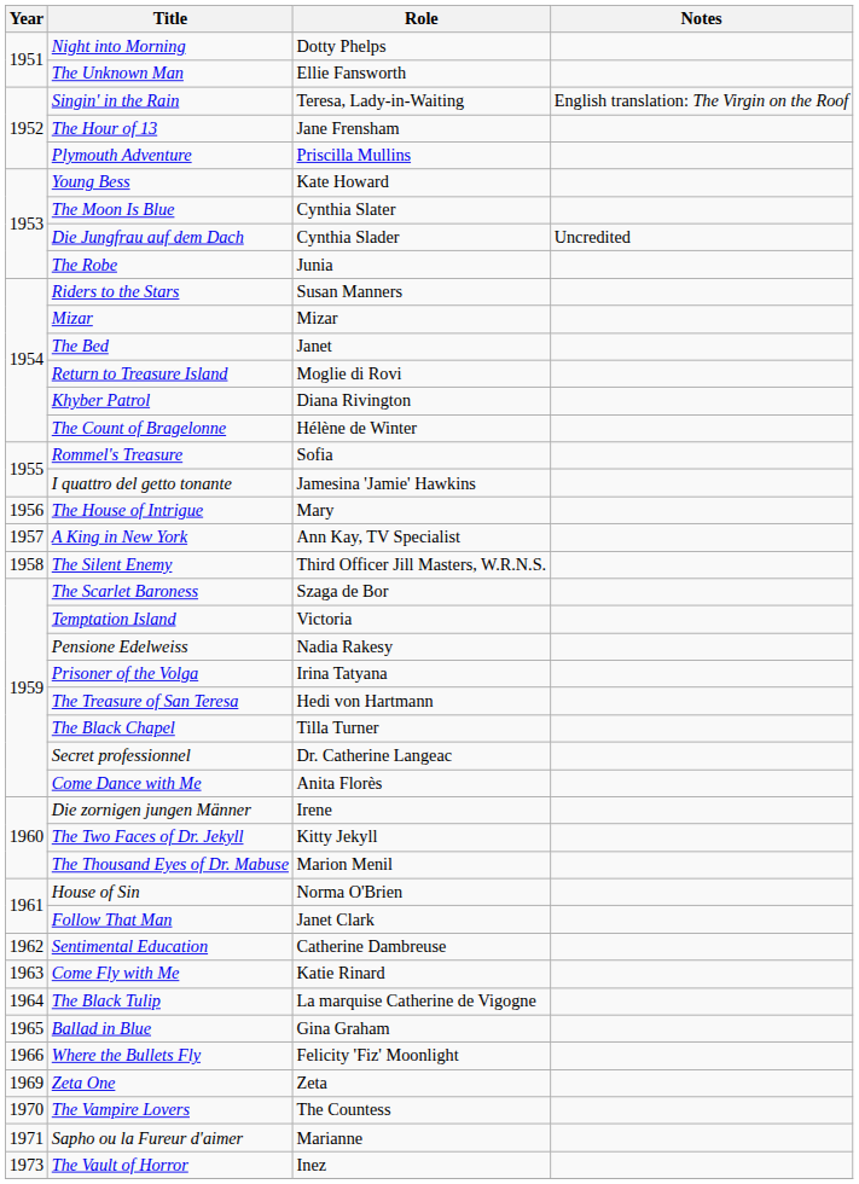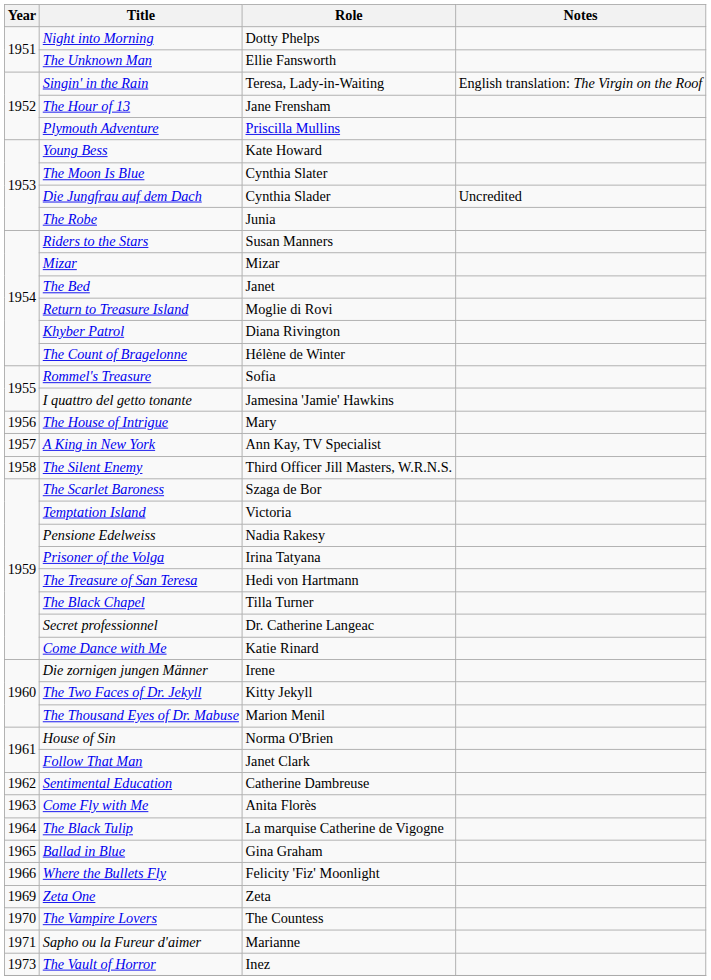 <table class="wikitable">
 <tr>
 <th>Year</th>
 <th>Title</th>
 <th>Role</th>
 <th>Notes</th>
 </tr>
 <tr>
 <td rowspan="2">1951</td>
 <td><em><a href='#'>Night into Morning</a></em></td>
 <td>Dotty Phelps</td>
 <td></td>
 </tr>
 <tr>
 <td><em><a href='#'>The Unknown Man</a></em></td>
 <td>Ellie Fansworth</td>
 <td></td>
 </tr>
 <tr>
 <td rowspan="3">1952</td>
 <td><em><a href='#'>Singin' in the Rain</a></em></td>
 <td>Teresa, Lady-in-Waiting</td>
 <td>English translation: <em>The Virgin on the Roof</em></td>
 </tr>
 <tr>
 <td><em><a href='#'>The Hour of 13</a></em></td>
 <td>Jane Frensham</td>
 <td></td>
 </tr>
 <tr>
 <td><em><a href='#'>Plymouth Adventure</a></em></td>
 <td><a href='#'>Priscilla Mullins</a></td>
 <td></td>
 </tr>
 <tr>
 <td rowspan="4">1953</td>
 <td><em><a href='#'>Young Bess</a></em></td>
 <td>Kate Howard</td>
 <td></td>
 </tr>
 <tr>
 <td><em><a href='#'>The Moon Is Blue</a></em></td>
 <td>Cynthia Slater</td>
 <td></td>
 </tr>
 <tr>
 <td><em><a href='#'>Die Jungfrau auf dem Dach</a></em></td>
 <td>Cynthia Slader</td>
 <td>Uncredited</td>
 </tr>
 <tr>
 <td><em><a href='#'>The Robe</a></em></td>
 <td>Junia</td>
 <td></td>
 </tr>
 <tr>
 <td rowspan="6">1954</td>
 <td><em><a href='#'>Riders to the Stars</a></em></td>
 <td>Susan Manners</td>
 <td></td>
 </tr>
 <tr>
 <td><em><a href='#'>Mizar</a></em></td>
 <td>Mizar</td>
 <td></td>
 </tr>
 <tr>
 <td><em><a href='#'>The Bed</a></em></td>
 <td>Janet</td>
 <td></td>
 </tr>
 <tr>
 <td><em><a href='#'>Return to Treasure Island</a></em></td>
 <td>Moglie di Rovi</td>
 <td></td>
 </tr>
 <tr>
 <td><em><a href='#'>Khyber Patrol</a></em></td>
 <td>Diana Rivington</td>
 <td></td>
 </tr>
 <tr>
 <td><em><a href='#'>The Count of Bragelonne</a></em></td>
 <td>Hélène de Winter</td>
 <td></td>
 </tr>
 <tr>
 <td rowspan="2">1955</td>
 <td><em><a href='#'>Rommel's Treasure</a></em></td>
 <td>Sofia</td>
 </tr>
 <tr>
 <td><em>I quattro del getto tonante</em></td>
 <td>Jamesina 'Jamie' Hawkins</td>
 <td></td>
 </tr>
 <tr>
 <td>1956</td>
 <td><em><a href='#'>The House of Intrigue</a></em></td>
 <td>Mary</td>
 <td></td>
 </tr>
 <tr>
 <td>1957</td>
 <td><em><a href='#'>A King in New York</a></em></td>
 <td>Ann Kay, TV Specialist</td>
 <td></td>
 </tr>
 <tr>
 <td>1958</td>
 <td><em><a href='#'>The Silent Enemy</a></em></td>
 <td>Third Officer Jill Masters, W.R.N.S.</td>
 <td></td>
 </tr>
 <tr>
 <td rowspan="8">1959</td>
 <td><em><a href='#'>The Scarlet Baroness</a></em></td>
 <td>Szaga de Bor</td>
 <td></td>
 </tr>
 <tr>
 <td><em><a href='#'>Temptation Island</a></em></td>
 <td>Victoria</td>
 <td></td>
 </tr>
 <tr>
 <td><em>Pensione Edelweiss</em></td>
 <td>Nadia Rakesy</td>
 <td></td>
 </tr>
 <tr>
 <td><em><a href='#'>Prisoner of the Volga</a></em></td>
 <td>Irina Tatyana</td>
 <td></td>
 </tr>
 <tr>
 <td><em><a href='#'>The Treasure of San Teresa</a></em></td>
 <td>Hedi von Hartmann</td>
 <td></td>
 </tr>
 <tr>
 <td><em><a href='#'>The Black Chapel</a></em></td>
 <td>Tilla Turner</td>
 <td></td>
 </tr>
 <tr>
 <td><em>Secret professionnel</em></td>
 <td>Dr. Catherine Langeac</td>
 <td></td>
 </tr>
 <tr>
 <td><em><a href='#'>Come Dance with Me</a></em></td>
-<td>Anita Florès</td>
+<td>Katie Rinard</td>
 <td></td>
 </tr>
 <tr>
 <td rowspan="3">1960</td>
 <td><em>Die zornigen jungen Männer</em></td>
 <td>Irene</td>
 <td></td>
 </tr>
 <tr>
 <td><em><a href='#'>The Two Faces of Dr. Jekyll</a></em></td>
 <td>Kitty Jekyll</td>
 <td></td>
 </tr>
 <tr>
 <td><em><a href='#'>The Thousand Eyes of Dr. Mabuse</a></em></td>
 <td>Marion Menil</td>
 <td></td>
 </tr>
 <tr>
 <td rowspan="2">1961</td>
 <td><em>House of Sin</em></td>
 <td>Norma O'Brien</td>
 <td></td>
 </tr>
 <tr>
 <td><em><a href='#'>Follow That Man</a></em></td>
 <td>Janet Clark</td>
 <td></td>
 </tr>
 <tr>
 <td>1962</td>
 <td><em><a href='#'>Sentimental Education</a></em></td>
 <td>Catherine Dambreuse</td>
 <td></td>
 </tr>
 <tr>
 <td>1963</td>
 <td><em><a href='#'>Come Fly with Me</a></em></td>
-<td>Katie Rinard</td>
+<td>Anita Florès</td>
 <td></td>
 </tr>
 <tr>
 <td>1964</td>
 <td><em><a href='#'>The Black Tulip</a></em></td>
 <td>La marquise Catherine de Vigogne</td>
 <td></td>
 </tr>
 <tr>
 <td>1965</td>
 <td><em><a href='#'>Ballad in Blue</a></em></td>
 <td>Gina Graham</td>
 <td></td>
 </tr>
 <tr>
 <td>1966</td>
 <td><em><a href='#'>Where the Bullets Fly</a></em></td>
 <td>Felicity 'Fiz' Moonlight</td>
 <td></td>
 </tr>
 <tr>
 <td>1969</td>
 <td><em><a href='#'>Zeta One</a></em></td>
 <td>Zeta</td>
 <td></td>
 </tr>
 <tr>
 <td>1970</td>
 <td><em><a href='#'>The Vampire Lovers</a></em></td>
 <td>The Countess</td>
 <td></td>
 </tr>
 <tr>
 <td>1971</td>
 <td><em>Sapho ou la Fureur d'aimer</em></td>
 <td>Marianne</td>
 <td></td>
 </tr>
 <tr>
 <td>1973</td>
 <td><em><a href='#'>The Vault of Horror</a></em></td>
 <td>Inez</td>
 <td></td>
 </tr>
 <tr>
 </tr>
 </table>
